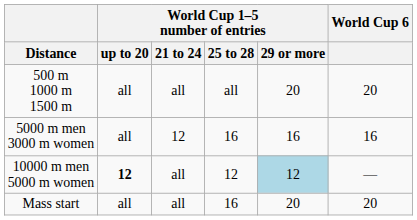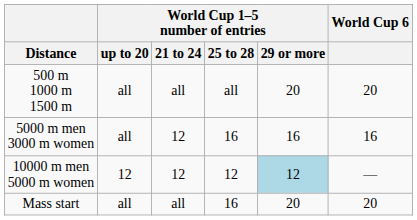 <table class="wikitable" border="1" style="text-align:center">
 <tr>
 <th></th>
 <th colspan=4>World Cup 1–5 <br> number of entries</th>
 <th>World Cup 6</th>
 </tr>
 <tr>
 <th>Distance</th>
 <th>up to 20</th>
 <th>21 to 24</th>
 <th>25 to 28</th>
 <th>29 or more</th>
 <th></th>
 </tr>
 <tr>
 <td>500 m<br>1000 m<br>1500 m</td>
 <td>all</td>
 <td>all</td>
 <td>all</td>
 <td>20</td>
 <td>20</td>
 </tr>
 <tr>
 <td>5000 m men<br>3000 m women</td>
 <td>all</td>
 <td>12</td>
 <td>16</td>
 <td>16</td>
 <td>16</td>
 </tr>
 <tr>
 <td>10000 m men<br>5000 m women</td>
-<td><strong>12</strong></td>
-<td>all</td>
+<td>12</td>
+<td>12</td>
 <td>12</td>
 <td style="background: lightblue;">12</td>
 <td>—</td>
 </tr>
 <tr>
 <td>Mass start</td>
 <td>all</td>
 <td>all</td>
 <td>16</td>
 <td>20</td>
 <td>20</td>
 </tr>
 </table>
